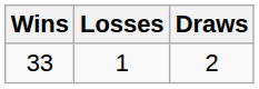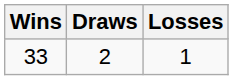 <table class="wikitable">
 <tr>
 <th>Wins</th>
+<th>Draws</th>
 <th>Losses</th>
-<th>Draws</th>
 </tr>
 <tr>
 <td align=center>33</td>
+<td align=center>2</td>
 <td align=center>1</td>
-<td align=center>2</td>
 </tr>
 </table>
